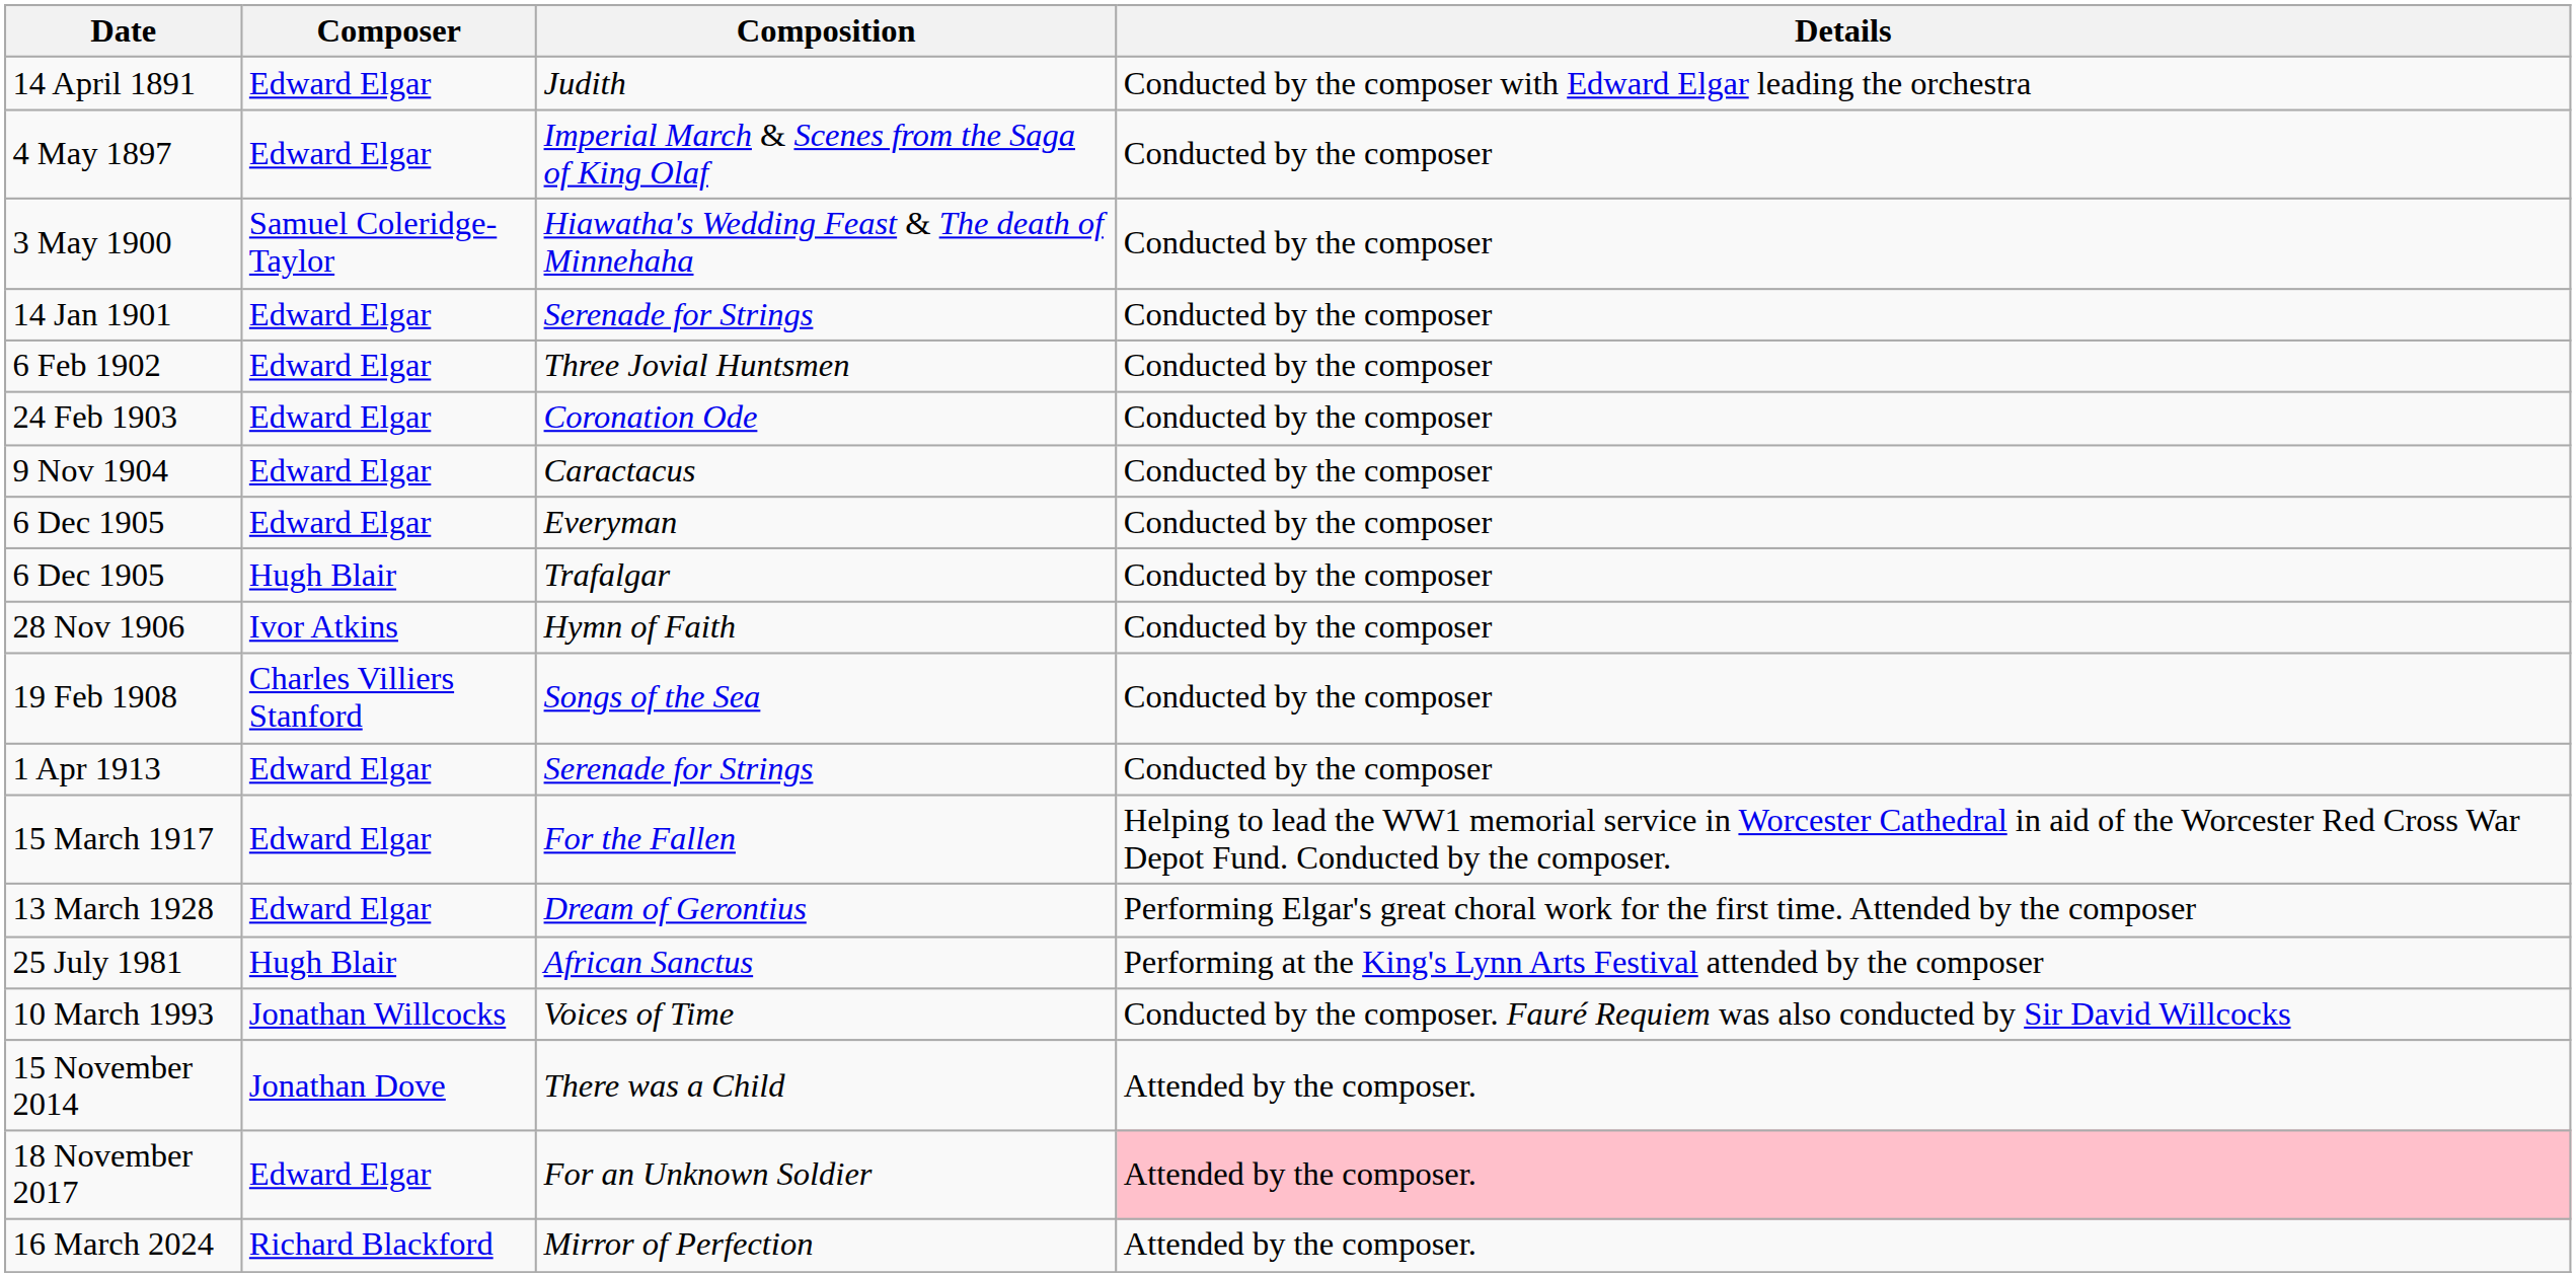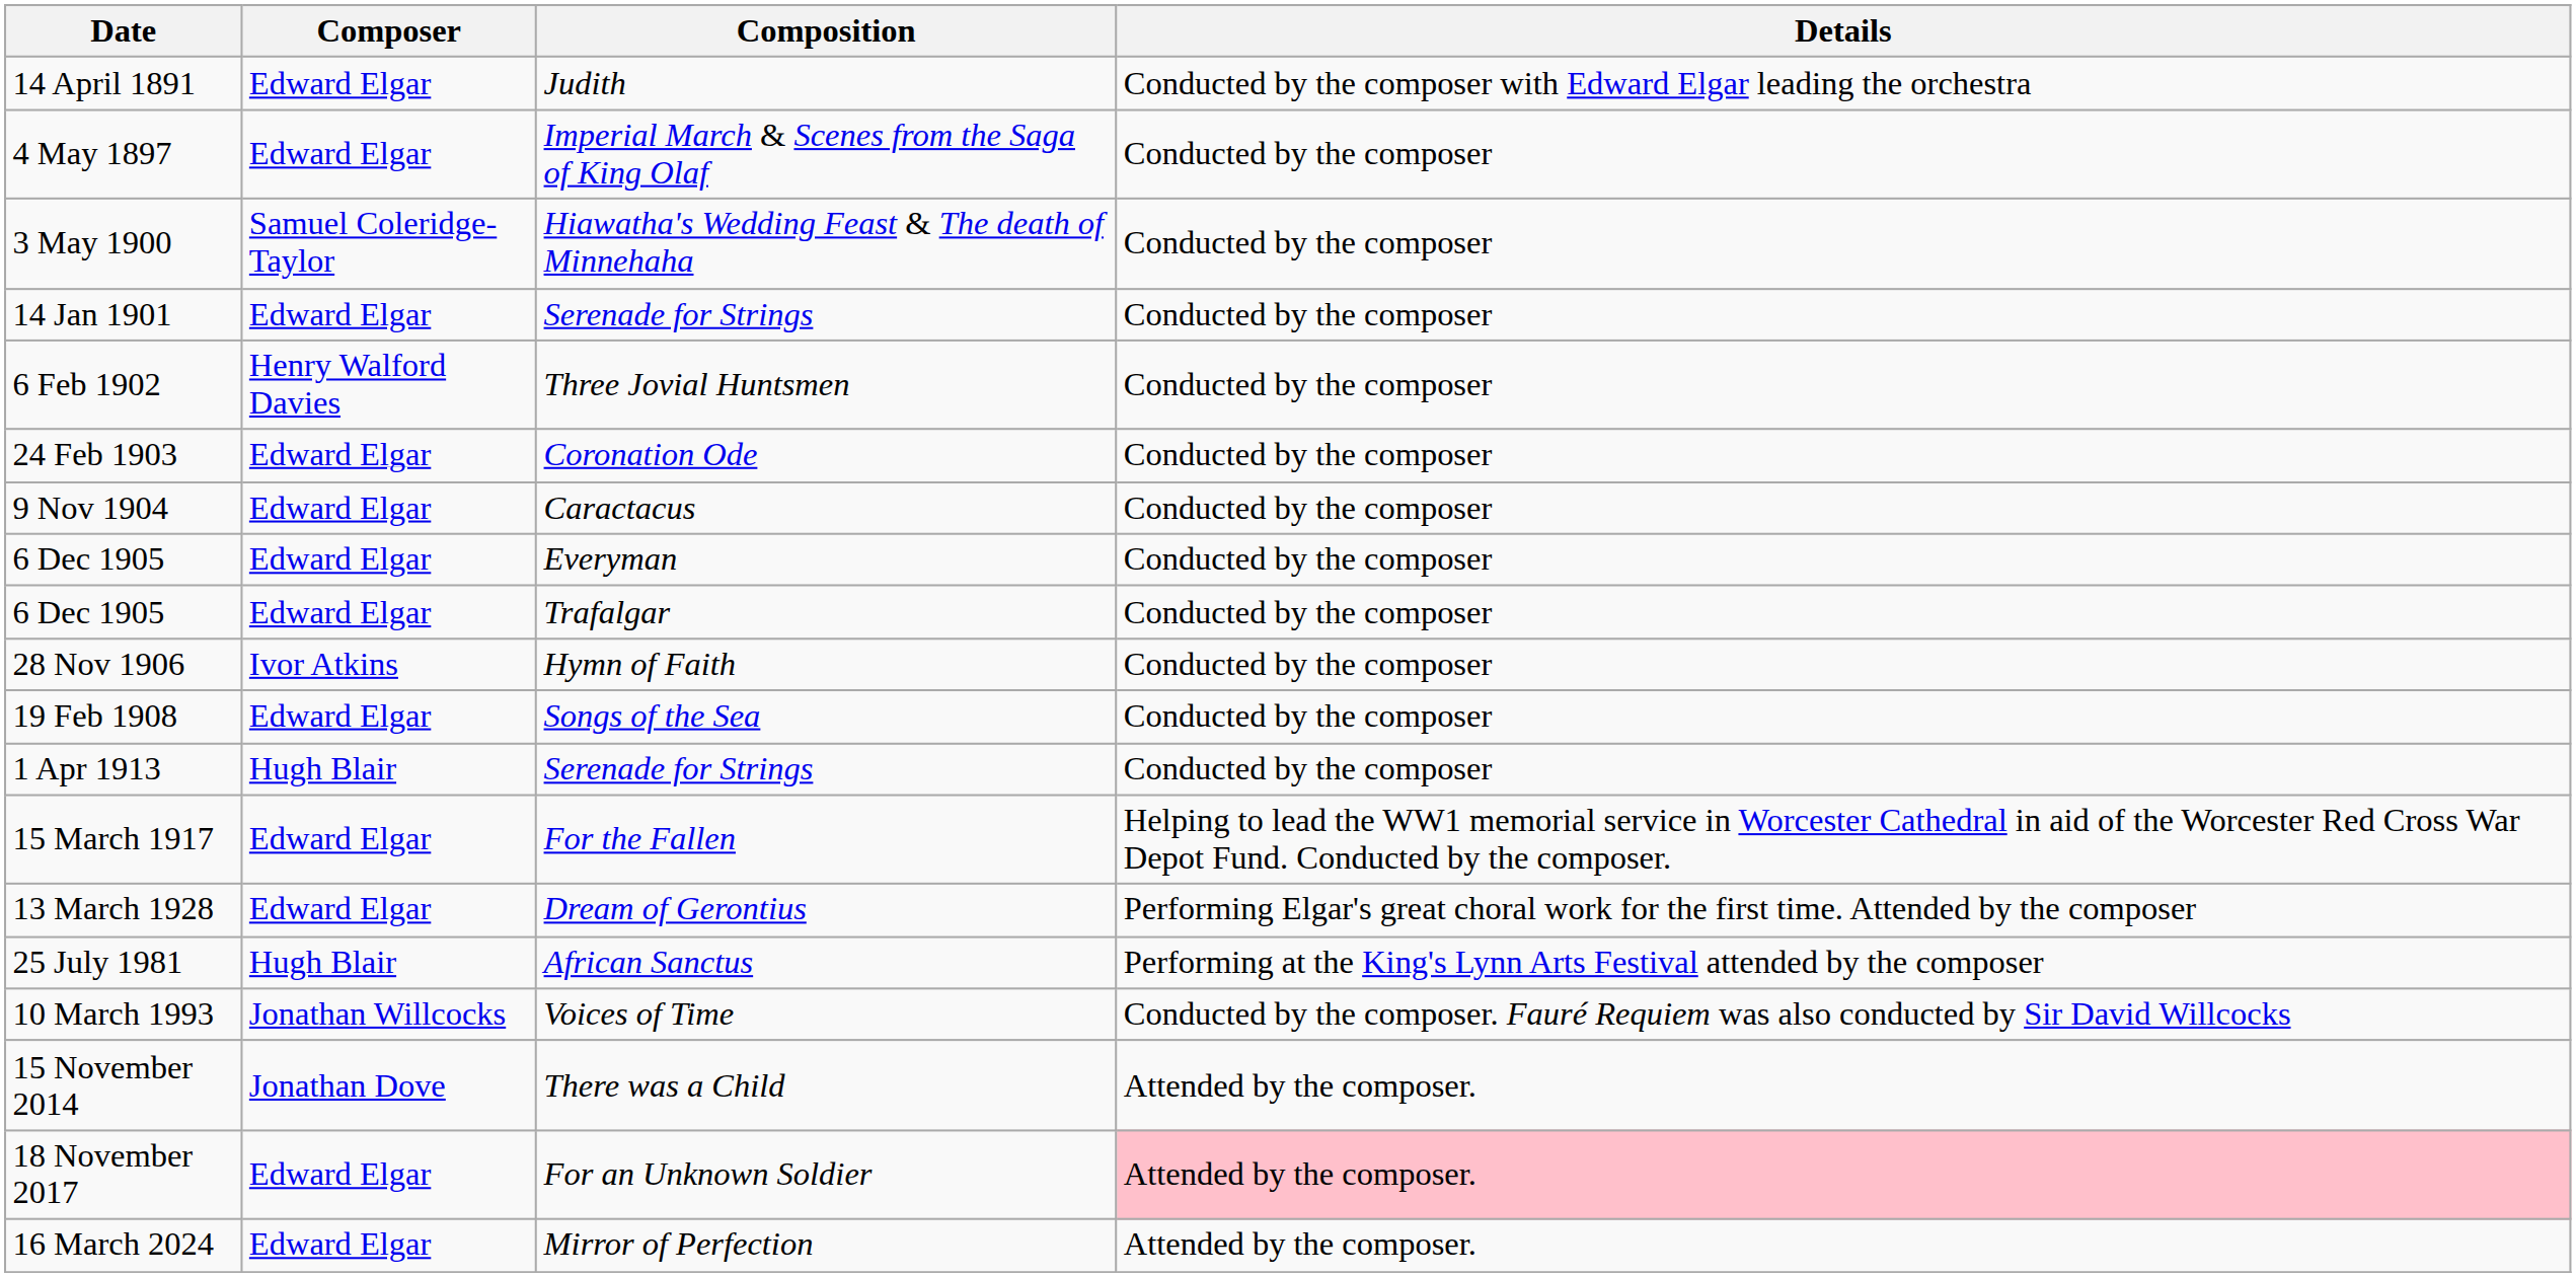 <table class="wikitable sortable">
 <tr>
 <th class="unsortable">Date</th>
 <th class="unsortable">Composer</th>
 <th class="unsortable">Composition</th>
 <th class="unsortable">Details</th>
 </tr>
 <tr>
 <td>14 April 1891</td>
 <td><a href='#'>Edward Elgar</a></td>
 <td><em>Judith</em></td>
 <td>Conducted by the composer with <a href='#'>Edward Elgar</a> leading the orchestra</td>
 </tr>
 <tr>
 <td>4 May 1897</td>
 <td><a href='#'>Edward Elgar</a></td>
 <td><a href='#'><em>Imperial March</em></a> & <em><a href='#'>Scenes from the Saga of King Olaf</a></em></td>
 <td>Conducted by the composer</td>
 </tr>
 <tr>
 <td>3 May 1900</td>
 <td><a href='#'>Samuel Coleridge-Taylor </a></td>
 <td><a href='#'><em>Hiawatha's Wedding Feast</em></a> & <a href='#'> <em>The death of Minnehaha</em></a></td>
 <td>Conducted by the composer</td>
 </tr>
 <tr>
 <td>14 Jan 1901</td>
 <td><a href='#'>Edward Elgar</a></td>
 <td><a href='#'><em>Serenade for Strings</em></a></td>
 <td>Conducted by the composer</td>
 </tr>
 <tr>
 <td>6 Feb 1902</td>
-<td><a href='#'>Edward Elgar</a></td>
+<td><a href='#'>Henry Walford Davies</a></td>
 <td><em>Three Jovial Huntsmen</em></td>
 <td>Conducted by the composer</td>
 </tr>
 <tr>
 <td>24 Feb 1903</td>
 <td><a href='#'>Edward Elgar</a></td>
 <td><em><a href='#'>Coronation Ode</a></em></td>
 <td>Conducted by the composer</td>
 </tr>
 <tr>
 <td>9 Nov 1904</td>
 <td><a href='#'>Edward Elgar</a></td>
 <td><em>Caractacus</em></td>
 <td>Conducted by the composer</td>
 </tr>
 <tr>
 <td>6 Dec 1905</td>
 <td><a href='#'>Edward Elgar</a></td>
 <td><em>Everyman</em></td>
 <td>Conducted by the composer</td>
 </tr>
 <tr>
 <td>6 Dec 1905</td>
-<td><a href='#'>Hugh Blair</a></td>
+<td><a href='#'>Edward Elgar</a></td>
 <td><em>Trafalgar</em></td>
 <td>Conducted by the composer</td>
 </tr>
 <tr>
 <td>28 Nov 1906</td>
 <td><a href='#'>Ivor Atkins</a></td>
 <td><em>Hymn of Faith</em></td>
 <td>Conducted by the composer</td>
 </tr>
 <tr>
 <td>19 Feb 1908</td>
-<td><a href='#'>Charles Villiers Stanford</a></td>
+<td><a href='#'>Edward Elgar</a></td>
 <td><a href='#'><em>Songs of the Sea</em></a></td>
 <td>Conducted by the composer</td>
 </tr>
 <tr>
 <td>1 Apr 1913</td>
-<td><a href='#'>Edward Elgar</a></td>
+<td><a href='#'>Hugh Blair</a></td>
 <td><a href='#'><em>Serenade for Strings</em></a></td>
 <td>Conducted by the composer</td>
 </tr>
 <tr>
 <td>15 March 1917</td>
 <td><a href='#'>Edward Elgar</a></td>
 <td><em><a href='#'>For the Fallen</a></em></td>
 <td>Helping to lead the WW1 memorial service in <a href='#'>Worcester Cathedral</a> in aid of the Worcester Red Cross War Depot Fund. Conducted by the composer.</td>
 </tr>
 <tr>
 <td>13 March 1928</td>
 <td><a href='#'>Edward Elgar</a></td>
 <td><a href='#'><em>Dream of Gerontius</em></a></td>
 <td>Performing Elgar's great choral work for the first time. Attended by the composer</td>
 </tr>
 <tr>
 <td>25 July 1981</td>
 <td><a href='#'>Hugh Blair</a></td>
 <td><em><a href='#'>African Sanctus</a></em></td>
 <td>Performing at the <a href='#'>King's Lynn Arts Festival</a> attended by the composer</td>
 </tr>
 <tr>
 <td>10 March 1993</td>
 <td><a href='#'>Jonathan Willcocks</a></td>
 <td><em>Voices of Time</em></td>
 <td>Conducted by the composer. <em>Fauré Requiem</em> was also conducted by <a href='#'> Sir David Willcocks</a></td>
 </tr>
 <tr>
 <td>15 November 2014</td>
 <td><a href='#'>Jonathan Dove</a></td>
 <td><em>There was a Child</em></td>
 <td>Attended by the composer.</td>
 </tr>
 <tr>
 <td>18 November 2017</td>
 <td><a href='#'>Edward Elgar</a></td>
 <td><em>For an Unknown Soldier</em></td>
 <td style="background: pink;">Attended by the composer.</td>
 </tr>
 <tr>
 <td>16 March 2024</td>
-<td><a href='#'>Richard Blackford</a></td>
+<td><a href='#'>Edward Elgar</a></td>
 <td><em>Mirror of Perfection</em></td>
 <td>Attended by the composer.</td>
 </tr>
 <tr>
 </tr>
 </table>
